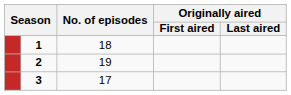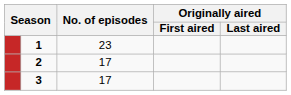 <table class="wikitable" style="text-align: center;">
 <tr>
 <th style="padding: 0 8px;" colspan="2" rowspan="2">Season</th>
 <th style="padding: 0 8px;" rowspan="2">No. of episodes</th>
 <th colspan="2">Originally aired</th>
 </tr>
 <tr>
 <th style="padding: 0 8px;">First aired</th>
 <th style="padding: 0 8px;">Last aired</th>
 </tr>
 <tr>
 <td style="background:#c62727"></td>
 <td><strong>1</strong></td>
-<td>18</td>
+<td>23</td>
 <td></td>
 <td></td>
 </tr>
 <tr>
 <td style="background:#c62727"></td>
 <td><strong>2</strong></td>
-<td>19</td>
+<td>17</td>
 <td></td>
 <td></td>
 </tr>
 <tr>
 <td style="background:#c62727"></td>
 <td><strong>3</strong></td>
 <td>17</td>
 <td></td>
 <td></td>
 </tr>
 </table>
